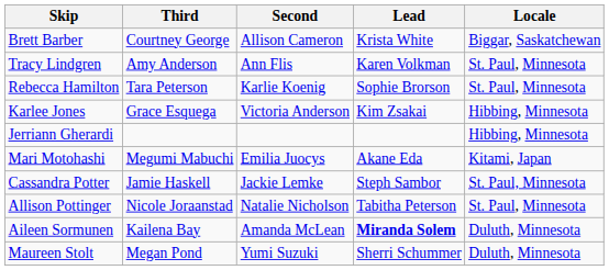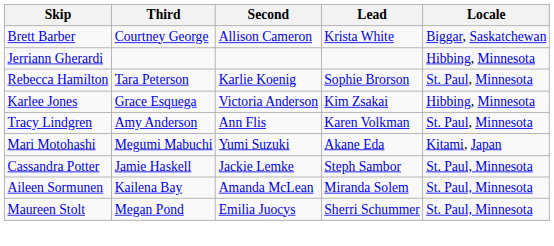 <table class=wikitable>
 <tr>
 <th>Skip</th>
 <th>Third</th>
 <th>Second</th>
 <th>Lead</th>
 <th>Locale</th>
 </tr>
 <tr>
 <td><a href='#'>Brett Barber</a></td>
 <td><a href='#'>Courtney George</a></td>
 <td><a href='#'>Allison Cameron</a></td>
 <td><a href='#'>Krista White</a></td>
 <td> <a href='#'>Biggar</a>, <a href='#'>Saskatchewan</a></td>
 </tr>
 <tr>
-<td><a href='#'>Tracy Lindgren</a></td>
-<td><a href='#'>Amy Anderson</a></td>
-<td><a href='#'>Ann Flis</a></td>
-<td><a href='#'>Karen Volkman</a></td>
-<td> <a href='#'>St. Paul</a>, <a href='#'>Minnesota</a></td>
+<td><a href='#'>Jerriann Gherardi</a></td>
+<td></td>
+<td></td>
+<td></td>
+<td> <a href='#'>Hibbing</a>, <a href='#'>Minnesota</a></td>
 </tr>
 <tr>
 <td><a href='#'>Rebecca Hamilton</a></td>
 <td><a href='#'>Tara Peterson</a></td>
 <td><a href='#'>Karlie Koenig</a></td>
 <td><a href='#'>Sophie Brorson</a></td>
 <td> <a href='#'>St. Paul</a>, <a href='#'>Minnesota</a></td>
 </tr>
 <tr>
 <td><a href='#'>Karlee Jones</a></td>
 <td><a href='#'>Grace Esquega</a></td>
 <td><a href='#'>Victoria Anderson</a></td>
 <td><a href='#'>Kim Zsakai</a></td>
 <td> <a href='#'>Hibbing</a>, <a href='#'>Minnesota</a></td>
 </tr>
 <tr>
-<td><a href='#'>Jerriann Gherardi</a></td>
-<td></td>
-<td></td>
-<td></td>
-<td> <a href='#'>Hibbing</a>, <a href='#'>Minnesota</a></td>
+<td><a href='#'>Tracy Lindgren</a></td>
+<td><a href='#'>Amy Anderson</a></td>
+<td><a href='#'>Ann Flis</a></td>
+<td><a href='#'>Karen Volkman</a></td>
+<td> <a href='#'>St. Paul</a>, <a href='#'>Minnesota</a></td>
 </tr>
 <tr>
 <td><a href='#'>Mari Motohashi</a></td>
 <td><a href='#'>Megumi Mabuchi</a></td>
-<td><a href='#'>Emilia Juocys</a></td>
+<td><a href='#'>Yumi Suzuki</a></td>
 <td><a href='#'>Akane Eda</a></td>
 <td> <a href='#'>Kitami</a>, <a href='#'>Japan</a></td>
 </tr>
 <tr>
 <td><a href='#'>Cassandra Potter</a></td>
 <td><a href='#'>Jamie Haskell</a></td>
 <td><a href='#'>Jackie Lemke</a></td>
 <td><a href='#'>Steph Sambor</a></td>
 <td> <a href='#'>St. Paul, Minnesota</a></td>
 </tr>
 <tr>
-<td><a href='#'>Allison Pottinger</a></td>
-<td><a href='#'>Nicole Joraanstad</a></td>
-<td><a href='#'>Natalie Nicholson</a></td>
-<td><a href='#'>Tabitha Peterson</a></td>
-<td> <a href='#'>St. Paul</a>, <a href='#'>Minnesota</a></td>
-</tr>
-<tr>
 <td><a href='#'>Aileen Sormunen</a></td>
 <td><a href='#'>Kailena Bay</a></td>
 <td><a href='#'>Amanda McLean</a></td>
-<td><strong><a href='#'>Miranda Solem</a></strong></td>
-<td> <a href='#'>Duluth</a>, <a href='#'>Minnesota</a></td>
+<td><a href='#'>Miranda Solem</a></td>
+<td> <a href='#'>St. Paul, Minnesota</a></td>
 </tr>
 <tr>
 <td><a href='#'>Maureen Stolt</a></td>
 <td><a href='#'>Megan Pond</a></td>
-<td><a href='#'>Yumi Suzuki</a></td>
+<td><a href='#'>Emilia Juocys</a></td>
 <td><a href='#'>Sherri Schummer</a></td>
-<td> <a href='#'>Duluth</a>, <a href='#'>Minnesota</a></td>
+<td> <a href='#'>St. Paul, Minnesota</a></td>
 </tr>
 </table>
